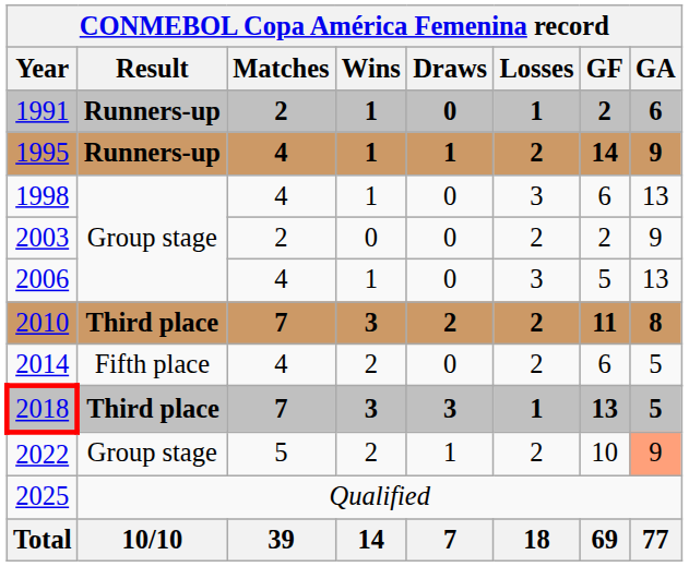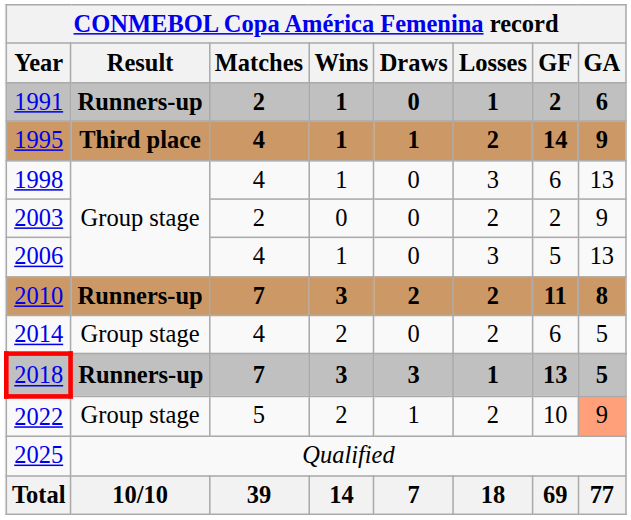 <table class="wikitable" style="text-align: center;">
 <tr>
 <th colspan=9><a href='#'>CONMEBOL Copa América Femenina</a> record</th>
 </tr>
 <tr>
 <th>Year</th>
 <th>Result</th>
 <th>Matches</th>
 <th>Wins</th>
 <th>Draws</th>
 <th>Losses</th>
 <th>GF</th>
 <th>GA</th>
 </tr>
 <tr bgcolor=silver>
 <td> <a href='#'>1991</a></td>
 <td><strong>Runners-up</strong></td>
 <td><strong>2</strong></td>
 <td><strong>1</strong></td>
 <td><strong>0</strong></td>
 <td><strong>1</strong></td>
 <td><strong>2</strong></td>
 <td><strong>6</strong></td>
 </tr>
 <tr bgcolor=cc9966>
 <td> <a href='#'>1995</a></td>
-<td><strong>Runners-up</strong></td>
+<td><strong>Third place</strong></td>
 <td><strong>4</strong></td>
 <td><strong>1</strong></td>
 <td><strong>1</strong></td>
 <td><strong>2</strong></td>
 <td><strong>14</strong></td>
 <td><strong>9</strong></td>
 </tr>
 <tr bgcolor=>
 <td> <a href='#'>1998</a></td>
 <td rowspan=3>Group stage</td>
 <td>4</td>
 <td>1</td>
 <td>0</td>
 <td>3</td>
 <td>6</td>
 <td>13</td>
 </tr>
 <tr bgcolor=>
 <td> <a href='#'>2003</a></td>
 <td>2</td>
 <td>0</td>
 <td>0</td>
 <td>2</td>
 <td>2</td>
 <td>9</td>
 </tr>
 <tr bgcolor=>
 <td> <a href='#'>2006</a></td>
 <td>4</td>
 <td>1</td>
 <td>0</td>
 <td>3</td>
 <td>5</td>
 <td>13</td>
 </tr>
 <tr bgcolor=cc9966>
 <td> <a href='#'>2010</a></td>
-<td><strong>Third place</strong></td>
+<td><strong>Runners-up</strong></td>
 <td><strong>7</strong></td>
 <td><strong>3</strong></td>
 <td><strong>2</strong></td>
 <td><strong>2</strong></td>
 <td><strong>11</strong></td>
 <td><strong>8</strong></td>
 </tr>
 <tr>
 <td> <a href='#'>2014</a></td>
-<td>Fifth place</td>
+<td>Group stage</td>
 <td>4</td>
 <td>2</td>
 <td>0</td>
 <td>2</td>
 <td>6</td>
 <td>5</td>
 </tr>
 <tr>
 </tr>
 <tr bgcolor=silver>
 <td style="border: 3px solid red"> <a href='#'>2018</a></td>
-<td><strong>Third place</strong></td>
+<td><strong>Runners-up</strong></td>
 <td><strong>7</strong></td>
 <td><strong>3</strong></td>
 <td><strong>3</strong></td>
 <td><strong>1</strong></td>
 <td><strong>13</strong></td>
 <td><strong>5</strong></td>
 </tr>
 <tr>
 <td> <a href='#'>2022</a></td>
 <td>Group stage</td>
 <td>5</td>
 <td>2</td>
 <td>1</td>
 <td>2</td>
 <td>10</td>
 <td style="background: lightsalmon;">9</td>
 </tr>
 <tr>
 <td> <a href='#'>2025</a></td>
 <td colspan=7><em>Qualified</em></td>
 </tr>
 <tr>
 <th><strong>Total</strong></th>
 <th>10/10</th>
 <th>39</th>
 <th>14</th>
 <th>7</th>
 <th>18</th>
 <th>69</th>
 <th>77</th>
 </tr>
 </table>
